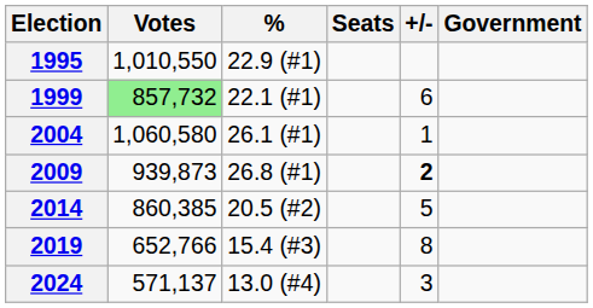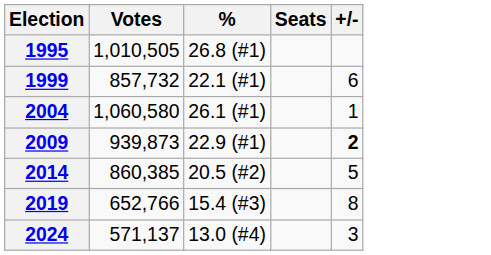 <table class="wikitable" style="text-align:right;">
 <tr>
 <th>Election</th>
 <th>Votes</th>
 <th>%</th>
 <th>Seats</th>
 <th>+/-</th>
-<th>Government</th>
 </tr>
 <tr>
 <th><a href='#'>1995</a></th>
-<td>1,010,550</td>
-<td>22.9 (#1)</td>
-<td></td>
+<td>1,010,505</td>
+<td>26.8 (#1)</td>
 <td></td>
 <td></td>
 </tr>
 <tr>
 <th><a href='#'>1999</a></th>
-<td style="background: lightgreen;">857,732</td>
+<td>857,732</td>
 <td>22.1 (#1)</td>
 <td></td>
 <td> 6</td>
-<td></td>
 </tr>
 <tr>
 <th><a href='#'>2004</a></th>
 <td>1,060,580</td>
 <td>26.1 (#1)</td>
 <td></td>
 <td> 1</td>
-<td></td>
 </tr>
 <tr>
 <th><a href='#'>2009</a></th>
 <td>939,873</td>
-<td>26.8 (#1)</td>
+<td>22.9 (#1)</td>
 <td></td>
 <td><strong> 2</strong></td>
-<td></td>
 </tr>
 <tr>
 <th><a href='#'>2014</a></th>
 <td>860,385</td>
 <td>20.5 (#2)</td>
 <td></td>
 <td> 5</td>
-<td></td>
 </tr>
 <tr>
 <th><a href='#'>2019</a></th>
 <td>652,766</td>
 <td>15.4 (#3)</td>
 <td></td>
 <td> 8</td>
-<td></td>
 </tr>
 <tr>
 <th><a href='#'>2024</a></th>
 <td>571,137</td>
 <td>13.0 (#4)</td>
 <td></td>
 <td> 3</td>
-<td></td>
 </tr>
 </table>
